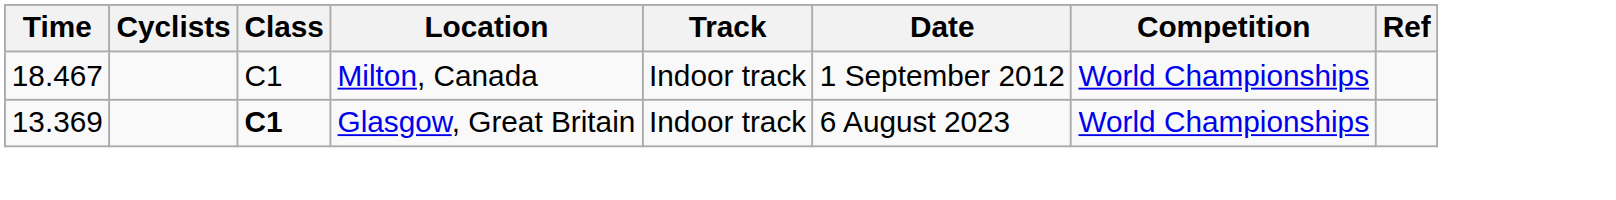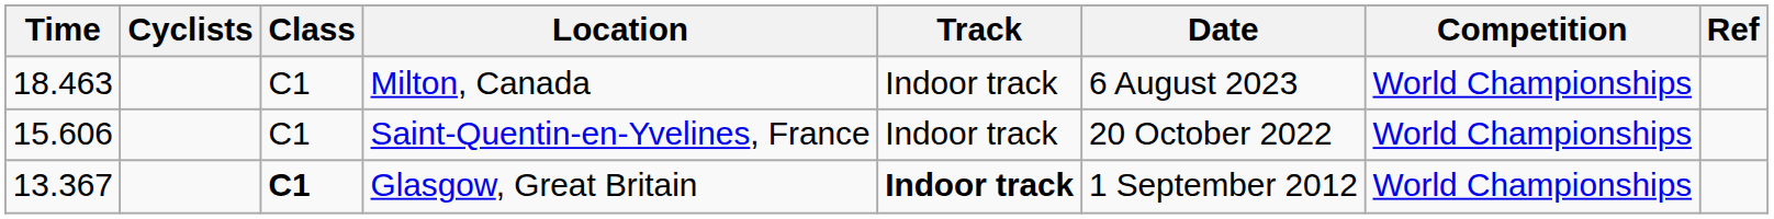 <table class="wikitable">
 <tr>
 <th>Time</th>
 <th>Cyclists</th>
 <th>Class</th>
 <th>Location</th>
 <th>Track</th>
 <th>Date</th>
 <th>Competition</th>
 <th>Ref</th>
 </tr>
 <tr>
-<td>18.467</td>
+<td>18.463</td>
 <td></td>
 <td>C1</td>
 <td><a href='#'>Milton</a>, Canada</td>
-<td>Indoor track</td>
-<td>1 September 2012</td>
-<td><a href='#'>World Championships</a></td>
-<td></td>
-</tr>
-<tr>
-<td>13.369</td>
-<td></td>
-<td><strong>C1</strong></td>
-<td><a href='#'>Glasgow</a>, Great Britain</td>
 <td>Indoor track</td>
 <td>6 August 2023</td>
 <td><a href='#'>World Championships</a></td>
 <td></td>
 </tr>
+<tr>
+<td>15.606</td>
+<td></td>
+<td>C1</td>
+<td><a href='#'>Saint-Quentin-en-Yvelines</a>, France</td>
+<td>Indoor track</td>
+<td>20 October 2022</td>
+<td><a href='#'>World Championships</a></td>
+<td></td>
+</tr>
+<tr>
+<td>13.367</td>
+<td></td>
+<td><strong>C1</strong></td>
+<td><a href='#'>Glasgow</a>, Great Britain</td>
+<td><strong>Indoor track</strong></td>
+<td>1 September 2012</td>
+<td><a href='#'>World Championships</a></td>
+<td></td>
+</tr>
 </table>
